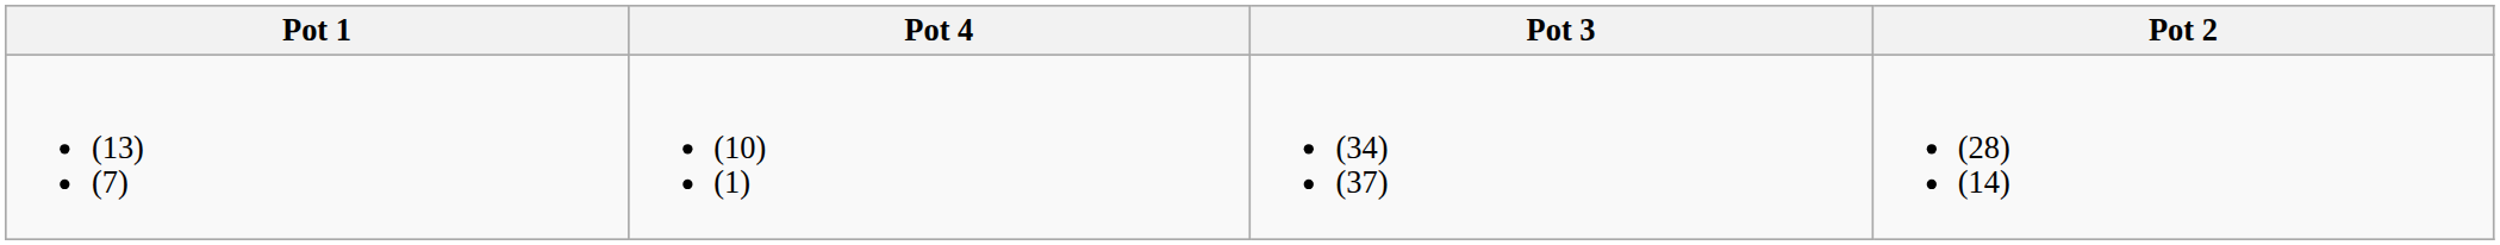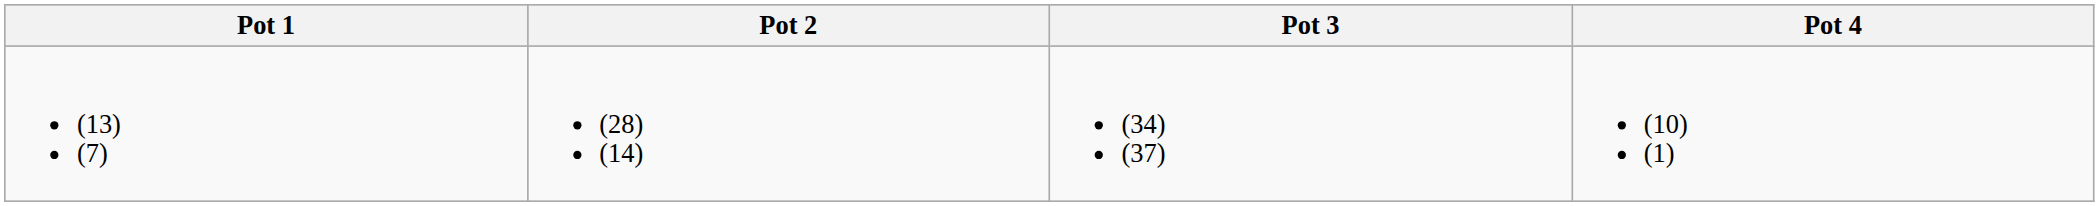 <table class="wikitable" width="80%">
 <tr>
 <th width=20%>Pot 1</th>
+<th width=20%>Pot 2</th>
+<th width=20%>Pot 3</th>
 <th width=20%>Pot 4</th>
-<th width=20%>Pot 3</th>
-<th width=20%>Pot 2</th>
 </tr>
 <tr>
 <td><br><ul><li> (13)</li><li> (7)</li></ul></td>
+<td><br><ul><li> (28)</li><li> (14)</li></ul></td>
+<td><br><ul><li> (34)</li><li> (37)</li></ul></td>
 <td><br><ul><li> (10)</li><li> (1)</li></ul></td>
-<td><br><ul><li> (34)</li><li> (37)</li></ul></td>
-<td><br><ul><li> (28)</li><li> (14)</li></ul></td>
 </tr>
 </table>
